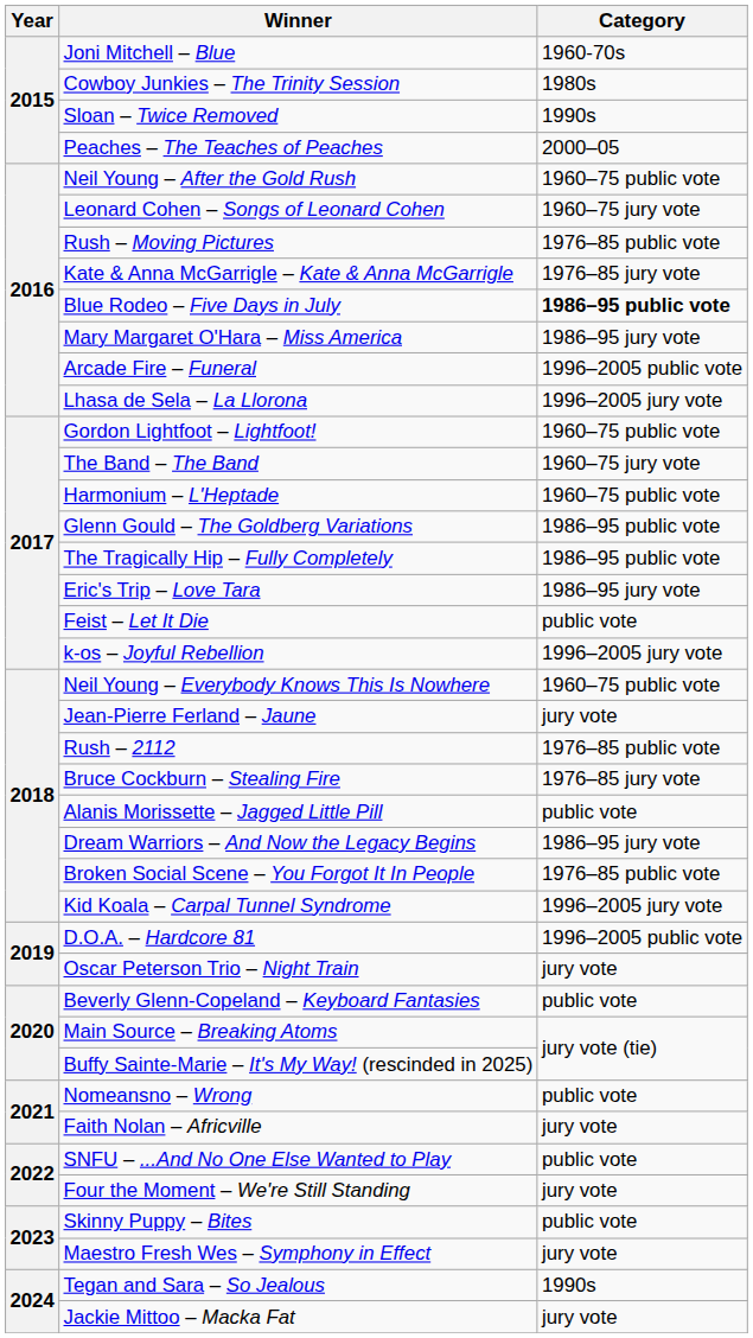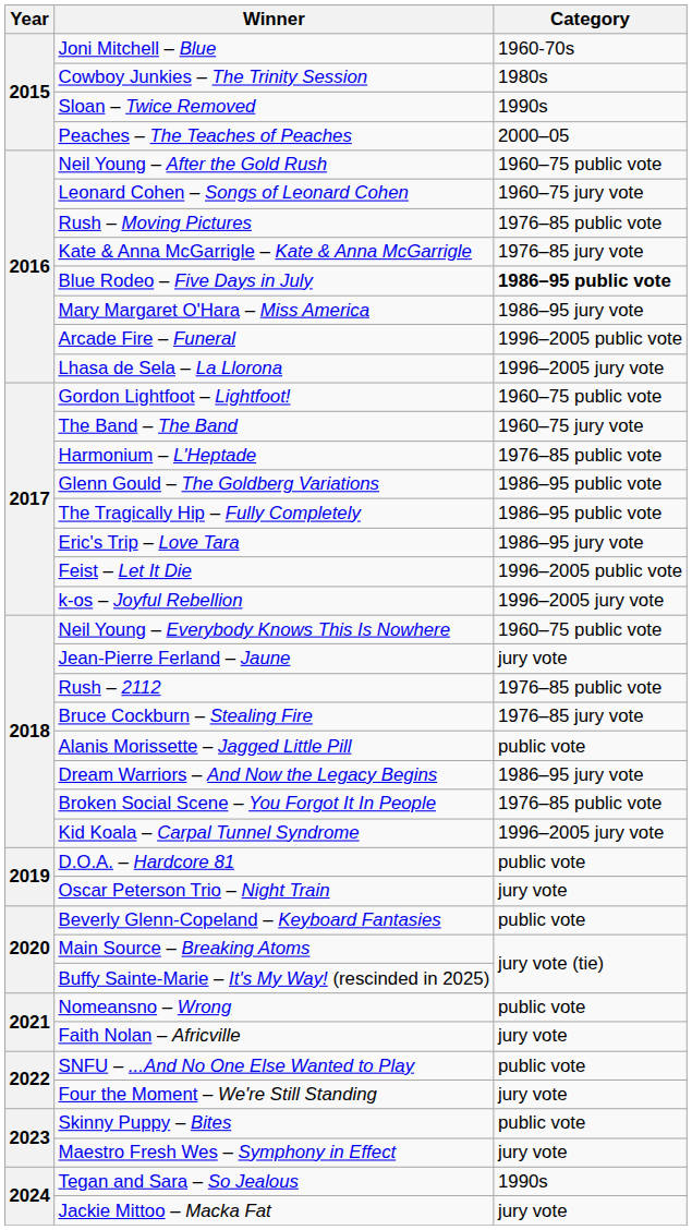 <table class="wikitable plainrowheaders sortable">
 <tr>
 <th scope="col">Year</th>
 <th scope="col">Winner</th>
 <th scope="col" class="unsortable">Category</th>
 </tr>
 <tr>
 <th scope="row" align="center" rowspan=4>2015</th>
 <td><a href='#'>Joni Mitchell</a> – <em><a href='#'>Blue</a></em></td>
 <td>1960-70s</td>
 </tr>
 <tr>
 <td><a href='#'>Cowboy Junkies</a> – <em><a href='#'>The Trinity Session</a></em></td>
 <td>1980s</td>
 </tr>
 <tr>
 <td><a href='#'>Sloan</a> – <em><a href='#'>Twice Removed</a></em></td>
 <td>1990s</td>
 </tr>
 <tr>
 <td><a href='#'>Peaches</a> – <em><a href='#'>The Teaches of Peaches</a></em></td>
 <td>2000–05</td>
 </tr>
 <tr>
 <th scope="row" align="center" rowspan=8>2016</th>
 <td><a href='#'>Neil Young</a> – <em><a href='#'>After the Gold Rush</a></em></td>
 <td>1960–75 public vote</td>
 </tr>
 <tr>
 <td><a href='#'>Leonard Cohen</a> – <em><a href='#'>Songs of Leonard Cohen</a></em></td>
 <td>1960–75 jury vote</td>
 </tr>
 <tr>
 <td><a href='#'>Rush</a> – <em><a href='#'>Moving Pictures</a></em></td>
 <td>1976–85 public vote</td>
 </tr>
 <tr>
 <td><a href='#'>Kate & Anna McGarrigle</a> – <em><a href='#'>Kate & Anna McGarrigle</a></em></td>
 <td>1976–85 jury vote</td>
 </tr>
 <tr>
 <td><a href='#'>Blue Rodeo</a> – <em><a href='#'>Five Days in July</a></em></td>
 <td><strong>1986–95 public vote</strong></td>
 </tr>
 <tr>
 <td><a href='#'>Mary Margaret O'Hara</a> – <em><a href='#'>Miss America</a></em></td>
 <td>1986–95 jury vote</td>
 </tr>
 <tr>
 <td><a href='#'>Arcade Fire</a> – <em><a href='#'>Funeral</a></em></td>
 <td>1996–2005 public vote</td>
 </tr>
 <tr>
 <td><a href='#'>Lhasa de Sela</a> – <em><a href='#'>La Llorona</a></em></td>
 <td>1996–2005 jury vote</td>
 </tr>
 <tr>
 <th scope="row" align="center" rowspan=8>2017</th>
 <td><a href='#'>Gordon Lightfoot</a> – <em><a href='#'>Lightfoot!</a></em></td>
 <td>1960–75 public vote</td>
 </tr>
 <tr>
 <td><a href='#'>The Band</a> – <em><a href='#'>The Band</a></em></td>
 <td>1960–75 jury vote</td>
 </tr>
 <tr>
 <td><a href='#'>Harmonium</a> – <em><a href='#'>L'Heptade</a></em></td>
-<td>1960–75 public vote</td>
+<td>1976–85 public vote</td>
 </tr>
 <tr>
 <td><a href='#'>Glenn Gould</a> – <em><a href='#'>The Goldberg Variations</a></em></td>
 <td>1986–95 public vote</td>
 </tr>
 <tr>
 <td><a href='#'>The Tragically Hip</a> – <em><a href='#'>Fully Completely</a></em></td>
 <td>1986–95 public vote</td>
 </tr>
 <tr>
 <td><a href='#'>Eric's Trip</a> – <em><a href='#'>Love Tara</a></em></td>
 <td>1986–95 jury vote</td>
 </tr>
 <tr>
 <td><a href='#'>Feist</a> – <em><a href='#'>Let It Die</a></em></td>
-<td>public vote</td>
+<td>1996–2005 public vote</td>
 </tr>
 <tr>
 <td><a href='#'>k-os</a> – <em><a href='#'>Joyful Rebellion</a></em></td>
 <td>1996–2005 jury vote</td>
 </tr>
 <tr>
 <th scope="row" align="center" rowspan=8>2018</th>
 <td><a href='#'>Neil Young</a> – <em><a href='#'>Everybody Knows This Is Nowhere</a></em></td>
 <td>1960–75 public vote</td>
 </tr>
 <tr>
 <td><a href='#'>Jean-Pierre Ferland</a> – <em><a href='#'>Jaune</a></em></td>
 <td>jury vote</td>
 </tr>
 <tr>
 <td><a href='#'>Rush</a> – <em><a href='#'>2112</a></em></td>
 <td>1976–85 public vote</td>
 </tr>
 <tr>
 <td><a href='#'>Bruce Cockburn</a> – <em><a href='#'>Stealing Fire</a></em></td>
 <td>1976–85 jury vote</td>
 </tr>
 <tr>
 <td><a href='#'>Alanis Morissette</a> – <em><a href='#'>Jagged Little Pill</a></em></td>
 <td>public vote</td>
 </tr>
 <tr>
 <td><a href='#'>Dream Warriors</a> – <em><a href='#'>And Now the Legacy Begins</a></em></td>
 <td>1986–95 jury vote</td>
 </tr>
 <tr>
 <td><a href='#'>Broken Social Scene</a> – <em><a href='#'>You Forgot It In People</a></em></td>
 <td>1976–85 public vote</td>
 </tr>
 <tr>
 <td><a href='#'>Kid Koala</a> – <em><a href='#'>Carpal Tunnel Syndrome</a></em></td>
 <td>1996–2005 jury vote</td>
 </tr>
 <tr>
 <th scope="row" align="center" rowspan=2>2019</th>
 <td><a href='#'>D.O.A.</a> – <em><a href='#'>Hardcore 81</a></em></td>
-<td>1996–2005 public vote</td>
+<td>public vote</td>
 </tr>
 <tr>
 <td><a href='#'>Oscar Peterson Trio</a> – <em><a href='#'>Night Train</a></em></td>
 <td>jury vote</td>
 </tr>
 <tr>
 <th scope="row" align="center" rowspan=3>2020</th>
 <td><a href='#'>Beverly Glenn-Copeland</a> – <em><a href='#'>Keyboard Fantasies</a></em></td>
 <td>public vote</td>
 </tr>
 <tr>
 <td><a href='#'>Main Source</a> – <em><a href='#'>Breaking Atoms</a></em></td>
 <td rowspan=2>jury vote (tie)</td>
 </tr>
 <tr>
 <td><a href='#'>Buffy Sainte-Marie</a> – <em><a href='#'>It's My Way!</a></em> (rescinded in 2025)</td>
 </tr>
 <tr>
 <th scope="row" align="center" rowspan=2>2021</th>
 <td><a href='#'>Nomeansno</a> – <em><a href='#'>Wrong</a></em></td>
 <td>public vote</td>
 </tr>
 <tr>
 <td><a href='#'>Faith Nolan</a> – <em>Africville</em></td>
 <td>jury vote</td>
 </tr>
 <tr>
 <th scope="row" align="center" rowspan=2>2022</th>
 <td><a href='#'>SNFU</a> – <em><a href='#'>...And No One Else Wanted to Play</a></em></td>
 <td>public vote</td>
 </tr>
 <tr>
 <td><a href='#'>Four the Moment</a> – <em>We're Still Standing</em></td>
 <td>jury vote</td>
 </tr>
 <tr>
 <th scope="row" align="center" rowspan=2>2023</th>
 <td><a href='#'>Skinny Puppy</a> – <em><a href='#'>Bites</a></em></td>
 <td>public vote</td>
 </tr>
 <tr>
 <td><a href='#'>Maestro Fresh Wes</a> – <em><a href='#'>Symphony in Effect</a></em></td>
 <td>jury vote</td>
 </tr>
 <tr>
 <th scope="row" align="center" rowspan=2>2024</th>
 <td><a href='#'>Tegan and Sara</a> – <em><a href='#'>So Jealous</a></em></td>
 <td>1990s</td>
 </tr>
 <tr>
 <td><a href='#'>Jackie Mittoo</a> – <em>Macka Fat</em></td>
 <td>jury vote</td>
 </tr>
 </table>
